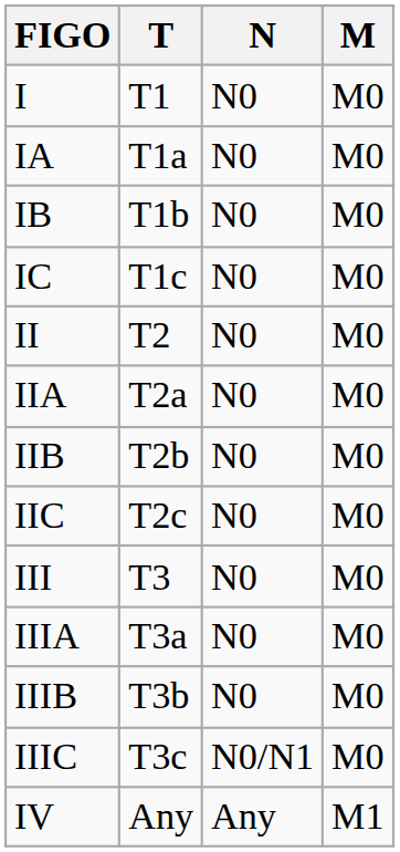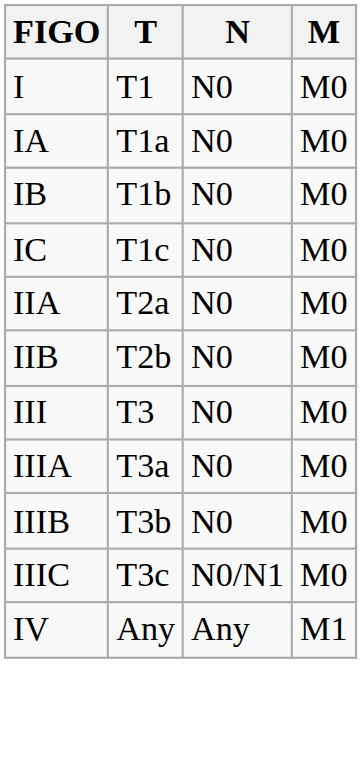 <table class="wikitable">
 <tr>
 <th>FIGO</th>
 <th>T</th>
 <th>N</th>
 <th>M</th>
 </tr>
 <tr>
 <td>I</td>
 <td>T1</td>
 <td>N0</td>
 <td>M0</td>
 </tr>
 <tr>
 <td>IA</td>
 <td>T1a</td>
 <td>N0</td>
 <td>M0</td>
 </tr>
 <tr>
 <td>IB</td>
 <td>T1b</td>
 <td>N0</td>
 <td>M0</td>
 </tr>
 <tr>
 <td>IC</td>
 <td>T1c</td>
 <td>N0</td>
 <td>M0</td>
 </tr>
 <tr>
-<td>II</td>
-<td>T2</td>
-<td>N0</td>
-<td>M0</td>
-</tr>
-<tr>
 <td>IIA</td>
 <td>T2a</td>
 <td>N0</td>
 <td>M0</td>
 </tr>
 <tr>
 <td>IIB</td>
 <td>T2b</td>
-<td>N0</td>
-<td>M0</td>
-</tr>
-<tr>
-<td>IIC</td>
-<td>T2c</td>
 <td>N0</td>
 <td>M0</td>
 </tr>
 <tr>
 <td>III</td>
 <td>T3</td>
 <td>N0</td>
 <td>M0</td>
 </tr>
 <tr>
 <td>IIIA</td>
 <td>T3a</td>
 <td>N0</td>
 <td>M0</td>
 </tr>
 <tr>
 <td>IIIB</td>
 <td>T3b</td>
 <td>N0</td>
 <td>M0</td>
 </tr>
 <tr>
 <td>IIIC</td>
 <td>T3c</td>
 <td>N0/N1</td>
 <td>M0</td>
 </tr>
 <tr>
 <td>IV</td>
 <td>Any</td>
 <td>Any</td>
 <td>M1</td>
 </tr>
 </table>
